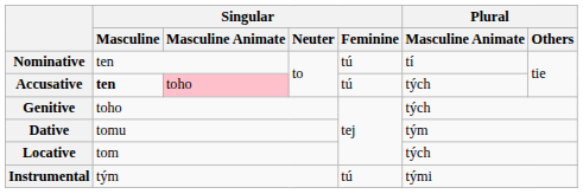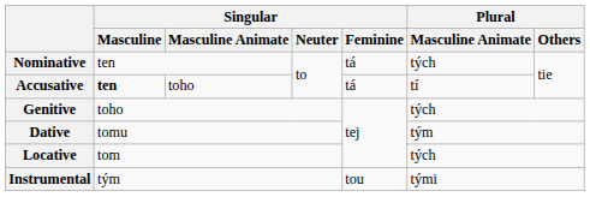 <table class="wikitable">
 <tr>
 <th rowspan="2"> </th>
 <th colspan="4">Singular</th>
 <th colspan="2">Plural</th>
 </tr>
 <tr>
 <th>Masculine</th>
 <th>Masculine Animate</th>
 <th>Neuter</th>
 <th>Feminine</th>
 <th>Masculine Animate</th>
 <th>Others</th>
 </tr>
 <tr>
 <th>Nominative</th>
 <td colspan="2">ten</td>
 <td rowspan="2">to</td>
-<td>tú</td>
-<td>tí</td>
+<td>tá</td>
+<td>tých</td>
 <td rowspan="2">tie</td>
 </tr>
 <tr>
 <th>Accusative</th>
 <td><strong>ten</strong></td>
-<td style="background: pink;">toho</td>
-<td>tú</td>
-<td>tých</td>
+<td>toho</td>
+<td>tá</td>
+<td>tí</td>
 </tr>
 <tr>
 <th>Genitive</th>
 <td colspan="3">toho</td>
 <td rowspan="3">tej</td>
 <td colspan="2">tých</td>
 </tr>
 <tr>
 <th>Dative</th>
 <td colspan="3">tomu</td>
 <td colspan="2">tým</td>
 </tr>
 <tr>
 <th>Locative</th>
 <td colspan="3">tom</td>
 <td colspan="2">tých</td>
 </tr>
 <tr>
 <th>Instrumental</th>
 <td colspan="3">tým</td>
-<td>tú</td>
+<td>tou</td>
 <td colspan="2">tými</td>
 </tr>
 </table>
